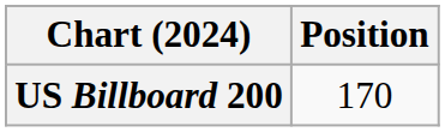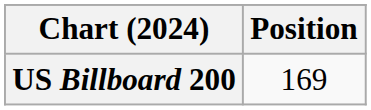 <table class="wikitable plainrowheaders" style="text-align:center;">
 <tr>
 <th scope="col">Chart (2024)</th>
 <th scope="col">Position</th>
 </tr>
 <tr>
 <th scope="row">US <em>Billboard</em> 200</th>
-<td>170</td>
+<td>169</td>
 </tr>
 </table>
